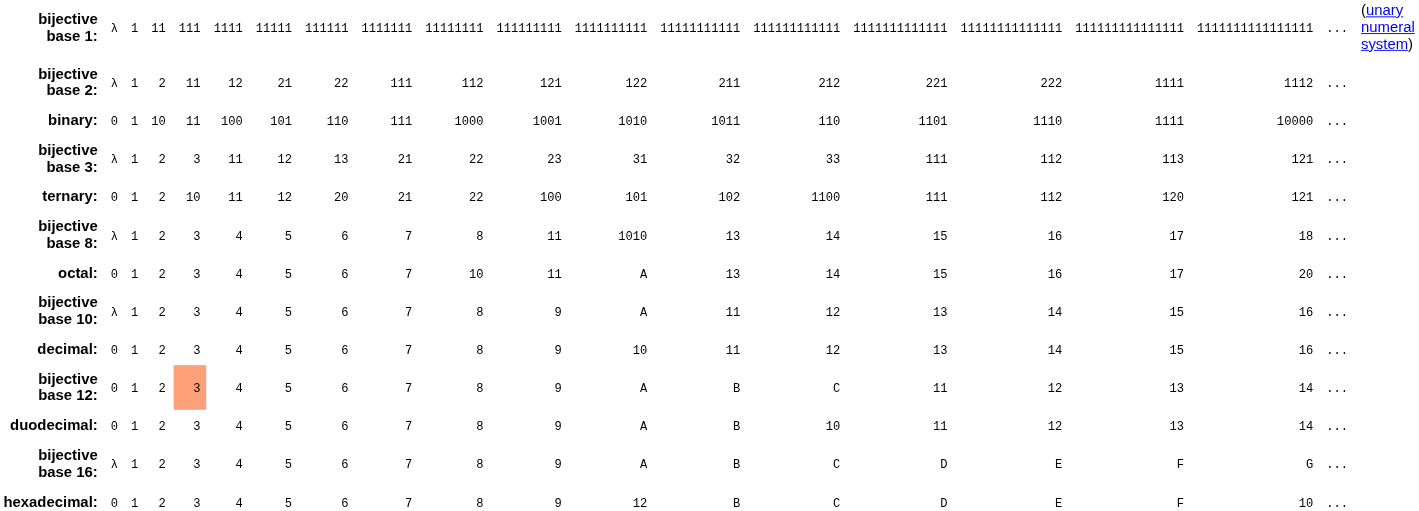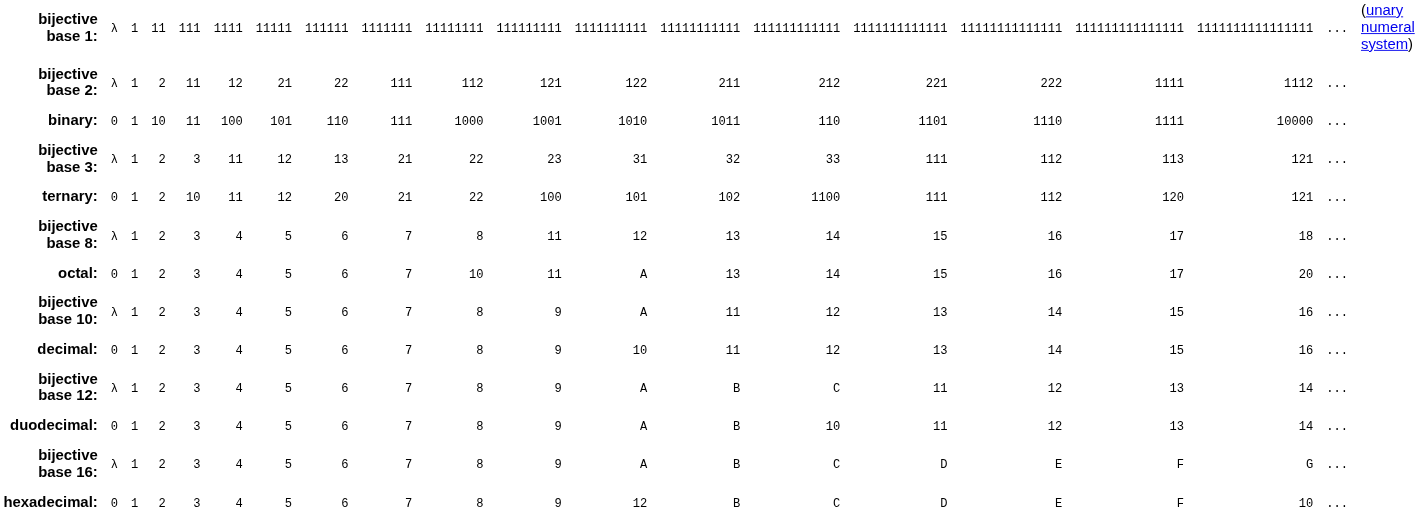 <table cellpadding="6">
 <tr align="right">
 <th>bijective base 1:</th>
 <td><kbd> λ </kbd></td>
 <td><kbd> 1 </kbd></td>
 <td><kbd> 11 </kbd></td>
 <td><kbd> 111 </kbd></td>
 <td><kbd> 1111 </kbd></td>
 <td><kbd> 11111 </kbd></td>
 <td><kbd> 111111 </kbd></td>
 <td><kbd> 1111111 </kbd></td>
 <td><kbd> 11111111 </kbd></td>
 <td><kbd> 111111111 </kbd></td>
 <td><kbd> 1111111111 </kbd></td>
 <td><kbd> 11111111111 </kbd></td>
 <td><kbd> 111111111111 </kbd></td>
 <td><kbd> 1111111111111 </kbd></td>
 <td><kbd> 11111111111111 </kbd></td>
 <td><kbd> 111111111111111 </kbd></td>
 <td><kbd> 1111111111111111 </kbd></td>
 <td><kbd> ... </kbd></td>
 <td colspan="11" align="left">(<a href='#'>unary numeral system</a>)</td>
 </tr>
 <tr align="right">
 <th>bijective base 2:</th>
 <td><kbd> λ </kbd></td>
 <td><kbd> 1 </kbd></td>
 <td><kbd> 2 </kbd></td>
 <td><kbd> 11 </kbd></td>
 <td><kbd> 12 </kbd></td>
 <td><kbd> 21 </kbd></td>
 <td><kbd> 22 </kbd></td>
 <td><kbd> 111 </kbd></td>
 <td><kbd> 112 </kbd></td>
 <td><kbd> 121 </kbd></td>
 <td><kbd> 122 </kbd></td>
 <td><kbd> 211 </kbd></td>
 <td><kbd> 212 </kbd></td>
 <td><kbd> 221 </kbd></td>
 <td><kbd> 222 </kbd></td>
 <td><kbd> 1111 </kbd></td>
 <td><kbd> 1112 </kbd></td>
 <td><kbd> ... </kbd></td>
 </tr>
 <tr align="right">
 <th>binary:</th>
 <td><kbd> 0 </kbd></td>
 <td><kbd> 1 </kbd></td>
 <td><kbd> 10 </kbd></td>
 <td><kbd> 11 </kbd></td>
 <td><kbd> 100 </kbd></td>
 <td><kbd> 101 </kbd></td>
 <td><kbd> 110 </kbd></td>
 <td><kbd> 111 </kbd></td>
 <td><kbd> 1000 </kbd></td>
 <td><kbd> 1001 </kbd></td>
 <td><kbd> 1010 </kbd></td>
 <td><kbd> 1011 </kbd></td>
 <td><kbd> 110 </kbd></td>
 <td><kbd> 1101 </kbd></td>
 <td><kbd> 1110 </kbd></td>
 <td><kbd> 1111 </kbd></td>
 <td><kbd> 10000 </kbd></td>
 <td><kbd> ... </kbd></td>
 </tr>
 <tr align="right">
 <th>bijective base 3:</th>
 <td><kbd> λ </kbd></td>
 <td><kbd> 1 </kbd></td>
 <td><kbd> 2 </kbd></td>
 <td><kbd> 3 </kbd></td>
 <td><kbd> 11 </kbd></td>
 <td><kbd> 12 </kbd></td>
 <td><kbd> 13 </kbd></td>
 <td><kbd> 21 </kbd></td>
 <td><kbd> 22 </kbd></td>
 <td><kbd> 23 </kbd></td>
 <td><kbd> 31 </kbd></td>
 <td><kbd> 32 </kbd></td>
 <td><kbd> 33 </kbd></td>
 <td><kbd> 111 </kbd></td>
 <td><kbd> 112 </kbd></td>
 <td><kbd> 113 </kbd></td>
 <td><kbd> 121 </kbd></td>
 <td><kbd> ... </kbd></td>
 </tr>
 <tr align="right">
 <th>ternary:</th>
 <td><kbd> 0 </kbd></td>
 <td><kbd> 1 </kbd></td>
 <td><kbd> 2 </kbd></td>
 <td><kbd> 10 </kbd></td>
 <td><kbd> 11 </kbd></td>
 <td><kbd> 12 </kbd></td>
 <td><kbd> 20 </kbd></td>
 <td><kbd> 21 </kbd></td>
 <td><kbd> 22 </kbd></td>
 <td><kbd> 100 </kbd></td>
 <td><kbd> 101 </kbd></td>
 <td><kbd> 102 </kbd></td>
 <td><kbd> 1100 </kbd></td>
 <td><kbd> 111 </kbd></td>
 <td><kbd> 112 </kbd></td>
 <td><kbd> 120 </kbd></td>
 <td><kbd> 121 </kbd></td>
 <td><kbd> ... </kbd></td>
 </tr>
 <tr align="right">
 <th>bijective base 8:</th>
 <td><kbd> λ </kbd></td>
 <td><kbd> 1 </kbd></td>
 <td><kbd> 2 </kbd></td>
 <td><kbd> 3 </kbd></td>
 <td><kbd> 4 </kbd></td>
 <td><kbd> 5 </kbd></td>
 <td><kbd> 6 </kbd></td>
 <td><kbd> 7 </kbd></td>
 <td><kbd> 8 </kbd></td>
 <td><kbd> 11 </kbd></td>
-<td><kbd> 1010 </kbd></td>
+<td><kbd> 12 </kbd></td>
 <td><kbd> 13 </kbd></td>
 <td><kbd> 14 </kbd></td>
 <td><kbd> 15 </kbd></td>
 <td><kbd> 16 </kbd></td>
 <td><kbd> 17 </kbd></td>
 <td><kbd> 18 </kbd></td>
 <td><kbd> ... </kbd></td>
 </tr>
 <tr align="right">
 <th>octal:</th>
 <td><kbd> 0 </kbd></td>
 <td><kbd> 1 </kbd></td>
 <td><kbd> 2 </kbd></td>
 <td><kbd> 3 </kbd></td>
 <td><kbd> 4 </kbd></td>
 <td><kbd> 5 </kbd></td>
 <td><kbd> 6 </kbd></td>
 <td><kbd> 7 </kbd></td>
 <td><kbd> 10 </kbd></td>
 <td><kbd> 11 </kbd></td>
 <td><kbd> A </kbd></td>
 <td><kbd> 13 </kbd></td>
 <td><kbd> 14 </kbd></td>
 <td><kbd> 15 </kbd></td>
 <td><kbd> 16 </kbd></td>
 <td><kbd> 17 </kbd></td>
 <td><kbd> 20 </kbd></td>
 <td><kbd> ... </kbd></td>
 </tr>
 <tr align="right">
 <th>bijective base 10:</th>
 <td><kbd> λ </kbd></td>
 <td><kbd> 1 </kbd></td>
 <td><kbd> 2 </kbd></td>
 <td><kbd> 3 </kbd></td>
 <td><kbd> 4 </kbd></td>
 <td><kbd> 5 </kbd></td>
 <td><kbd> 6 </kbd></td>
 <td><kbd> 7 </kbd></td>
 <td><kbd> 8 </kbd></td>
 <td><kbd> 9 </kbd></td>
 <td><kbd> A </kbd></td>
 <td><kbd> 11 </kbd></td>
 <td><kbd> 12 </kbd></td>
 <td><kbd> 13 </kbd></td>
 <td><kbd> 14 </kbd></td>
 <td><kbd> 15 </kbd></td>
 <td><kbd> 16 </kbd></td>
 <td><kbd> ... </kbd></td>
 </tr>
 <tr align="right">
 <th>decimal:</th>
 <td><kbd> 0 </kbd></td>
 <td><kbd> 1 </kbd></td>
 <td><kbd> 2 </kbd></td>
 <td><kbd> 3 </kbd></td>
 <td><kbd> 4 </kbd></td>
 <td><kbd> 5 </kbd></td>
 <td><kbd> 6 </kbd></td>
 <td><kbd> 7 </kbd></td>
 <td><kbd> 8 </kbd></td>
 <td><kbd> 9 </kbd></td>
 <td><kbd> 10 </kbd></td>
 <td><kbd> 11 </kbd></td>
 <td><kbd> 12 </kbd></td>
 <td><kbd> 13 </kbd></td>
 <td><kbd> 14 </kbd></td>
 <td><kbd> 15 </kbd></td>
 <td><kbd> 16 </kbd></td>
 <td><kbd> ... </kbd></td>
 </tr>
 <tr align="right">
 <th>bijective base 12:</th>
-<td><kbd> 0 </kbd></td>
+<td><kbd> λ </kbd></td>
 <td><kbd> 1 </kbd></td>
 <td><kbd> 2 </kbd></td>
-<td style="background: lightsalmon;"><kbd> 3 </kbd></td>
+<td><kbd> 3 </kbd></td>
 <td><kbd> 4 </kbd></td>
 <td><kbd> 5 </kbd></td>
 <td><kbd> 6 </kbd></td>
 <td><kbd> 7 </kbd></td>
 <td><kbd> 8 </kbd></td>
 <td><kbd> 9 </kbd></td>
 <td><kbd> A </kbd></td>
 <td><kbd> B </kbd></td>
 <td><kbd> C </kbd></td>
 <td><kbd> 11 </kbd></td>
 <td><kbd> 12 </kbd></td>
 <td><kbd> 13 </kbd></td>
 <td><kbd> 14 </kbd></td>
 <td><kbd> ... </kbd></td>
 </tr>
 <tr align="right">
 <th>duodecimal:</th>
 <td><kbd> 0 </kbd></td>
 <td><kbd> 1 </kbd></td>
 <td><kbd> 2 </kbd></td>
 <td><kbd> 3 </kbd></td>
 <td><kbd> 4 </kbd></td>
 <td><kbd> 5 </kbd></td>
 <td><kbd> 6 </kbd></td>
 <td><kbd> 7 </kbd></td>
 <td><kbd> 8 </kbd></td>
 <td><kbd> 9 </kbd></td>
 <td><kbd> A </kbd></td>
 <td><kbd> B </kbd></td>
 <td><kbd> 10 </kbd></td>
 <td><kbd> 11 </kbd></td>
 <td><kbd> 12 </kbd></td>
 <td><kbd> 13 </kbd></td>
 <td><kbd> 14 </kbd></td>
 <td><kbd> ... </kbd></td>
 </tr>
 <tr align="right">
 <th>bijective base 16:</th>
 <td><kbd> λ </kbd></td>
 <td><kbd> 1 </kbd></td>
 <td><kbd> 2 </kbd></td>
 <td><kbd> 3 </kbd></td>
 <td><kbd> 4 </kbd></td>
 <td><kbd> 5 </kbd></td>
 <td><kbd> 6 </kbd></td>
 <td><kbd> 7 </kbd></td>
 <td><kbd> 8 </kbd></td>
 <td><kbd> 9 </kbd></td>
 <td><kbd> A </kbd></td>
 <td><kbd> B </kbd></td>
 <td><kbd> C </kbd></td>
 <td><kbd> D </kbd></td>
 <td><kbd> E </kbd></td>
 <td><kbd> F </kbd></td>
 <td><kbd> G </kbd></td>
 <td><kbd> ... </kbd></td>
 </tr>
 <tr align="right">
 <th>hexadecimal:</th>
 <td><kbd> 0 </kbd></td>
 <td><kbd> 1 </kbd></td>
 <td><kbd> 2 </kbd></td>
 <td><kbd> 3 </kbd></td>
 <td><kbd> 4 </kbd></td>
 <td><kbd> 5 </kbd></td>
 <td><kbd> 6 </kbd></td>
 <td><kbd> 7 </kbd></td>
 <td><kbd> 8 </kbd></td>
 <td><kbd> 9 </kbd></td>
 <td><kbd> 12 </kbd></td>
 <td><kbd> B </kbd></td>
 <td><kbd> C </kbd></td>
 <td><kbd> D </kbd></td>
 <td><kbd> E </kbd></td>
 <td><kbd> F </kbd></td>
 <td><kbd> 10 </kbd></td>
 <td><kbd> ... </kbd></td>
 </tr>
 </table>
